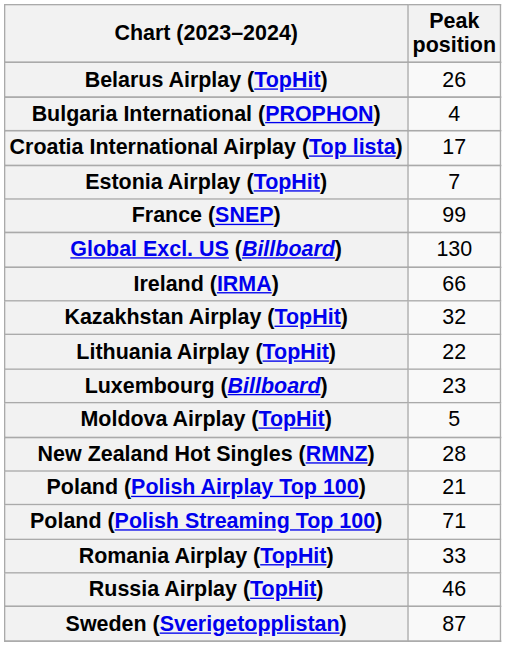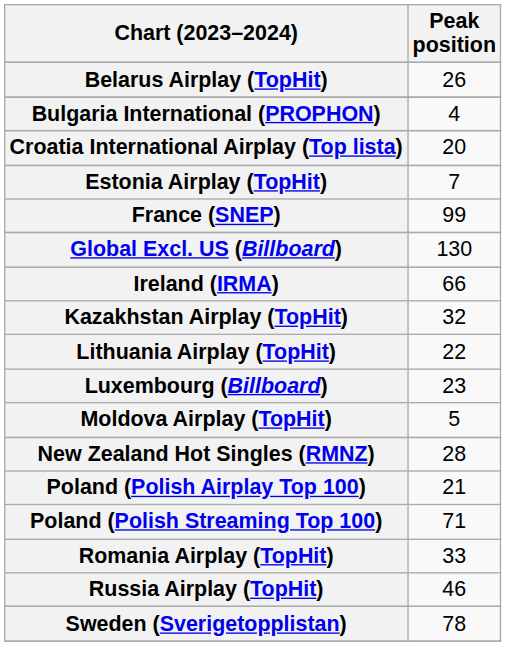 <table class="wikitable sortable plainrowheaders" style="text-align:center">
 <tr>
 <th scope="col">Chart (2023–2024)</th>
 <th scope="col">Peak<br>position</th>
 </tr>
 <tr>
 </tr>
 <tr>
 <th scope="row">Belarus Airplay (<a href='#'>TopHit</a>)</th>
 <td>26</td>
 </tr>
 <tr>
 </tr>
 <tr>
 </tr>
 <tr>
 <th scope="row">Bulgaria International (<a href='#'>PROPHON</a>)</th>
 <td>4</td>
 </tr>
 <tr>
 </tr>
 <tr>
 </tr>
 <tr>
 <th scope="row">Croatia International Airplay (<a href='#'>Top lista</a>)</th>
-<td>17</td>
+<td>20</td>
 </tr>
 <tr>
 </tr>
 <tr>
 <th scope="row">Estonia Airplay (<a href='#'>TopHit</a>)</th>
 <td>7</td>
 </tr>
 <tr>
 <th scope="row">France (<a href='#'>SNEP</a>)</th>
 <td>99</td>
 </tr>
 <tr>
 </tr>
 <tr>
 <th scope="row"><a href='#'>Global Excl. US</a> (<em><a href='#'>Billboard</a></em>)</th>
 <td>130</td>
 </tr>
 <tr>
 </tr>
 <tr>
 </tr>
 <tr>
 <th scope="row">Ireland (<a href='#'>IRMA</a>)</th>
 <td>66</td>
 </tr>
 <tr>
 <th scope="row">Kazakhstan Airplay (<a href='#'>TopHit</a>)</th>
 <td>32</td>
 </tr>
 <tr>
 <th scope="row">Lithuania Airplay (<a href='#'>TopHit</a>)</th>
 <td>22</td>
 </tr>
 <tr>
 <th scope="row">Luxembourg (<em><a href='#'>Billboard</a></em>)</th>
 <td>23</td>
 </tr>
 <tr>
 <th scope="row">Moldova Airplay (<a href='#'>TopHit</a>)</th>
 <td>5</td>
 </tr>
 <tr>
 </tr>
 <tr>
 </tr>
 <tr>
 <th scope="row">New Zealand Hot Singles (<a href='#'>RMNZ</a>)</th>
 <td>28</td>
 </tr>
 <tr>
 <th scope="row">Poland (<a href='#'>Polish Airplay Top 100</a>)</th>
 <td>21</td>
 </tr>
 <tr>
 <th scope="row">Poland (<a href='#'>Polish Streaming Top 100</a>)</th>
 <td>71</td>
 </tr>
 <tr>
 <th scope="row">Romania Airplay (<a href='#'>TopHit</a>)</th>
 <td>33</td>
 </tr>
 <tr>
 <th scope="row">Russia Airplay (<a href='#'>TopHit</a>)</th>
 <td>46</td>
 </tr>
 <tr>
 </tr>
 <tr>
 <th scope="row">Sweden (<a href='#'>Sverigetopplistan</a>)</th>
-<td>87</td>
+<td>78</td>
 </tr>
 <tr>
 </tr>
 <tr>
 </tr>
 <tr>
 </tr>
 <tr>
 </tr>
 </table>
